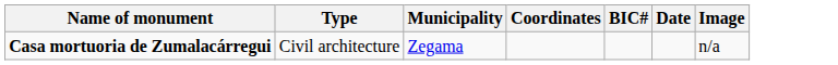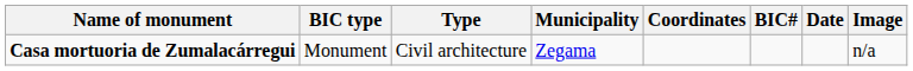 <table class="wikitable">
 <tr>
 <th>Name of monument</th>
+<th>BIC type</th>
 <th>Type</th>
 <th>Municipality</th>
 <th>Coordinates</th>
 <th>BIC#</th>
 <th>Date</th>
 <th>Image</th>
 </tr>
 <tr>
 <td><strong>Casa mortuoria de Zumalacárregui</strong></td>
+<td>Monument</td>
 <td>Civil architecture</td>
 <td><a href='#'>Zegama</a></td>
 <td></td>
 <td></td>
 <td></td>
 <td>n/a</td>
 </tr>
 </table>
